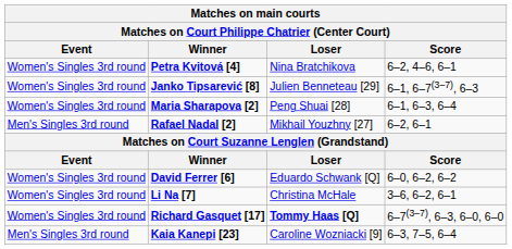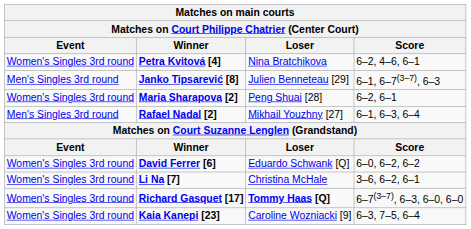 <table class="wikitable">
 <tr>
 <th colspan=5 style=white-space:nowrap>Matches on main courts</th>
 </tr>
 <tr>
 <th colspan=5>Matches on <a href='#'>Court Philippe Chatrier</a> (Center Court)</th>
 </tr>
 <tr>
 <th>Event</th>
 <th>Winner</th>
 <th>Loser</th>
 <th>Score</th>
 </tr>
 <tr>
 <td><a href='#'>Women's Singles 3rd round</a></td>
 <td> <strong><a href='#'>Petra Kvitová</a> [4]</strong></td>
 <td> <a href='#'>Nina Bratchikova</a></td>
 <td>6–2, 4–6, 6–1</td>
 </tr>
 <tr>
-<td><a href='#'>Women's Singles 3rd round</a></td>
+<td><a href='#'>Men's Singles 3rd round</a></td>
 <td> <strong><a href='#'>Janko Tipsarević</a> [8]</strong></td>
 <td> <a href='#'>Julien Benneteau</a> [29]</td>
 <td>6–1, 6–7<sup>(3–7)</sup>, 6–3</td>
 </tr>
 <tr>
 <td><a href='#'>Women's Singles 3rd round</a></td>
 <td> <strong><a href='#'>Maria Sharapova</a> [2]</strong></td>
 <td> <a href='#'>Peng Shuai</a> [28]</td>
-<td>6–1, 6–3, 6–4</td>
+<td>6–2, 6–1</td>
 </tr>
 <tr>
 <td><a href='#'>Men's Singles 3rd round</a></td>
 <td> <strong><a href='#'>Rafael Nadal</a> [2]</strong></td>
 <td> <a href='#'>Mikhail Youzhny</a> [27]</td>
-<td>6–2, 6–1</td>
+<td>6–1, 6–3, 6–4</td>
 </tr>
 <tr>
 <th colspan=4>Matches on <a href='#'>Court Suzanne Lenglen</a> (Grandstand)</th>
 </tr>
 <tr>
 <th>Event</th>
 <th>Winner</th>
 <th>Loser</th>
 <th>Score</th>
 </tr>
 <tr>
 <td><a href='#'>Women's Singles 3rd round</a></td>
 <td> <strong><a href='#'>David Ferrer</a> [6]</strong></td>
 <td> <a href='#'>Eduardo Schwank</a> [Q]</td>
 <td>6–0, 6–2, 6–2</td>
 </tr>
 <tr>
 <td><a href='#'>Women's Singles 3rd round</a></td>
 <td> <strong><a href='#'>Li Na</a> [7]</strong></td>
 <td> <a href='#'>Christina McHale</a></td>
 <td>3–6, 6–2, 6–1</td>
 </tr>
 <tr>
 <td><a href='#'>Women's Singles 3rd round</a></td>
 <td> <strong><a href='#'>Richard Gasquet</a> [17]</strong></td>
 <td><strong> <a href='#'>Tommy Haas</a> [Q]</strong></td>
 <td>6–7<sup>(3–7)</sup>, 6–3, 6–0, 6–0</td>
 </tr>
 <tr>
-<td><a href='#'>Men's Singles 3rd round</a></td>
+<td><a href='#'>Women's Singles 3rd round</a></td>
 <td> <strong><a href='#'>Kaia Kanepi</a> [23]</strong></td>
 <td> <a href='#'>Caroline Wozniacki</a> [9]</td>
 <td>6–3, 7–5, 6–4</td>
 </tr>
 </table>
